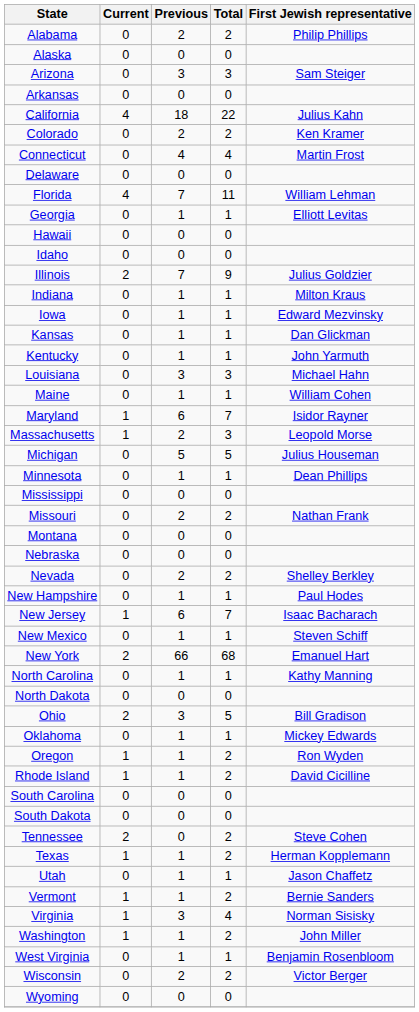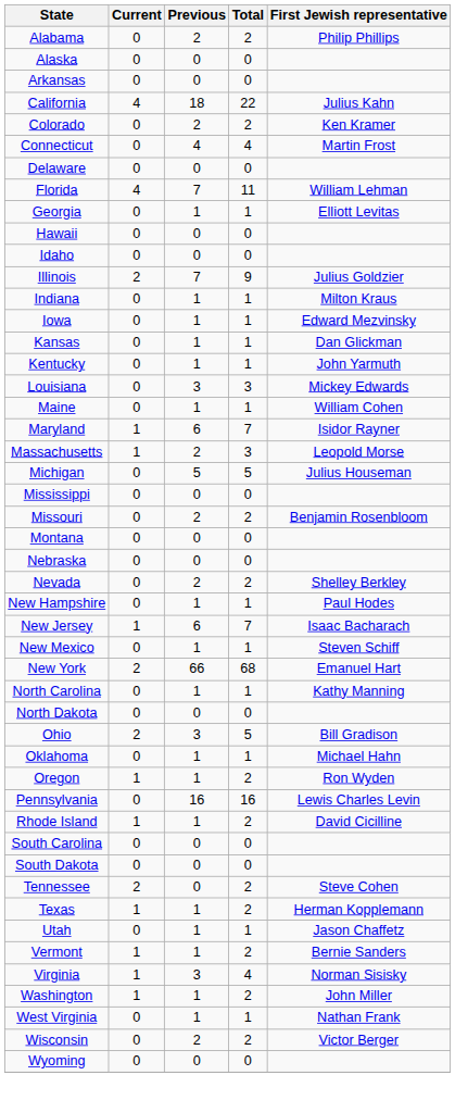 <table class="wikitable sortable" style="text-align:center">
 <tr>
 <th>State</th>
 <th>Current</th>
 <th>Previous</th>
 <th>Total</th>
 <th>First Jewish representative</th>
 </tr>
 <tr>
 <td><a href='#'>Alabama</a></td>
 <td>0</td>
 <td>2</td>
 <td>2</td>
 <td><a href='#'>Philip Phillips</a></td>
 </tr>
 <tr>
 <td><a href='#'>Alaska</a></td>
 <td>0</td>
 <td>0</td>
 <td>0</td>
 <td></td>
-</tr>
-<tr>
-<td><a href='#'>Arizona</a></td>
-<td>0</td>
-<td>3</td>
-<td>3</td>
-<td><a href='#'>Sam Steiger</a></td>
 </tr>
 <tr>
 <td><a href='#'>Arkansas</a></td>
 <td>0</td>
 <td>0</td>
 <td>0</td>
 <td></td>
 </tr>
 <tr>
 <td><a href='#'>California</a></td>
 <td>4</td>
 <td>18</td>
 <td>22</td>
 <td><a href='#'>Julius Kahn</a></td>
 </tr>
 <tr>
 <td><a href='#'>Colorado</a></td>
 <td>0</td>
 <td>2</td>
 <td>2</td>
 <td><a href='#'>Ken Kramer</a></td>
 </tr>
 <tr>
 <td><a href='#'>Connecticut</a></td>
 <td>0</td>
 <td>4</td>
 <td>4</td>
 <td><a href='#'>Martin Frost</a></td>
 </tr>
 <tr>
 <td><a href='#'>Delaware</a></td>
 <td>0</td>
 <td>0</td>
 <td>0</td>
 <td></td>
 </tr>
 <tr>
 <td><a href='#'>Florida</a></td>
 <td>4</td>
 <td>7</td>
 <td>11</td>
 <td><a href='#'>William Lehman</a></td>
 </tr>
 <tr>
 <td><a href='#'>Georgia</a></td>
 <td>0</td>
 <td>1</td>
 <td>1</td>
 <td><a href='#'>Elliott Levitas</a></td>
 </tr>
 <tr>
 <td><a href='#'>Hawaii</a></td>
 <td>0</td>
 <td>0</td>
 <td>0</td>
 <td></td>
 </tr>
 <tr>
 <td><a href='#'>Idaho</a></td>
 <td>0</td>
 <td>0</td>
 <td>0</td>
 <td></td>
 </tr>
 <tr>
 <td><a href='#'>Illinois</a></td>
 <td>2</td>
 <td>7</td>
 <td>9</td>
 <td><a href='#'>Julius Goldzier</a></td>
 </tr>
 <tr>
 <td><a href='#'>Indiana</a></td>
 <td>0</td>
 <td>1</td>
 <td>1</td>
 <td><a href='#'>Milton Kraus</a></td>
 </tr>
 <tr>
 <td><a href='#'>Iowa</a></td>
 <td>0</td>
 <td>1</td>
 <td>1</td>
 <td><a href='#'>Edward Mezvinsky</a></td>
 </tr>
 <tr>
 <td><a href='#'>Kansas</a></td>
 <td>0</td>
 <td>1</td>
 <td>1</td>
 <td><a href='#'>Dan Glickman</a></td>
 </tr>
 <tr>
 <td><a href='#'>Kentucky</a></td>
 <td>0</td>
 <td>1</td>
 <td>1</td>
 <td><a href='#'>John Yarmuth</a></td>
 </tr>
 <tr>
 <td><a href='#'>Louisiana</a></td>
 <td>0</td>
 <td>3</td>
 <td>3</td>
-<td><a href='#'>Michael Hahn</a></td>
+<td><a href='#'>Mickey Edwards</a></td>
 </tr>
 <tr>
 <td><a href='#'>Maine</a></td>
 <td>0</td>
 <td>1</td>
 <td>1</td>
 <td><a href='#'>William Cohen</a></td>
 </tr>
 <tr>
 <td><a href='#'>Maryland</a></td>
 <td>1</td>
 <td>6</td>
 <td>7</td>
 <td><a href='#'>Isidor Rayner</a></td>
 </tr>
 <tr>
 <td><a href='#'>Massachusetts</a></td>
 <td>1</td>
 <td>2</td>
 <td>3</td>
 <td><a href='#'>Leopold Morse</a></td>
 </tr>
 <tr>
 <td><a href='#'>Michigan</a></td>
 <td>0</td>
 <td>5</td>
 <td>5</td>
 <td><a href='#'>Julius Houseman</a></td>
 </tr>
 <tr>
-<td><a href='#'>Minnesota</a></td>
-<td>0</td>
-<td>1</td>
-<td>1</td>
-<td><a href='#'>Dean Phillips</a></td>
-</tr>
-<tr>
 <td><a href='#'>Mississippi</a></td>
 <td>0</td>
 <td>0</td>
 <td>0</td>
 <td></td>
 </tr>
 <tr>
 <td><a href='#'>Missouri</a></td>
 <td>0</td>
 <td>2</td>
 <td>2</td>
-<td><a href='#'>Nathan Frank</a></td>
+<td><a href='#'>Benjamin Rosenbloom</a></td>
 </tr>
 <tr>
 <td><a href='#'>Montana</a></td>
 <td>0</td>
 <td>0</td>
 <td>0</td>
 <td></td>
 </tr>
 <tr>
 <td><a href='#'>Nebraska</a></td>
 <td>0</td>
 <td>0</td>
 <td>0</td>
 <td></td>
 </tr>
 <tr>
 <td><a href='#'>Nevada</a></td>
 <td>0</td>
 <td>2</td>
 <td>2</td>
 <td><a href='#'>Shelley Berkley</a></td>
 </tr>
 <tr>
 <td><a href='#'>New Hampshire</a></td>
 <td>0</td>
 <td>1</td>
 <td>1</td>
 <td><a href='#'>Paul Hodes</a></td>
 </tr>
 <tr>
 <td><a href='#'>New Jersey</a></td>
 <td>1</td>
 <td>6</td>
 <td>7</td>
 <td><a href='#'>Isaac Bacharach</a></td>
 </tr>
 <tr>
 <td><a href='#'>New Mexico</a></td>
 <td>0</td>
 <td>1</td>
 <td>1</td>
 <td><a href='#'>Steven Schiff</a></td>
 </tr>
 <tr>
 <td><a href='#'>New York</a></td>
 <td>2</td>
 <td>66</td>
 <td>68</td>
 <td><a href='#'>Emanuel Hart</a></td>
 </tr>
 <tr>
 <td><a href='#'>North Carolina</a></td>
 <td>0</td>
 <td>1</td>
 <td>1</td>
 <td><a href='#'>Kathy Manning</a></td>
 </tr>
 <tr>
 <td><a href='#'>North Dakota</a></td>
 <td>0</td>
 <td>0</td>
 <td>0</td>
 <td></td>
 </tr>
 <tr>
 <td><a href='#'>Ohio</a></td>
 <td>2</td>
 <td>3</td>
 <td>5</td>
 <td><a href='#'>Bill Gradison</a></td>
 </tr>
 <tr>
 <td><a href='#'>Oklahoma</a></td>
 <td>0</td>
 <td>1</td>
 <td>1</td>
-<td><a href='#'>Mickey Edwards</a></td>
+<td><a href='#'>Michael Hahn</a></td>
 </tr>
 <tr>
 <td><a href='#'>Oregon</a></td>
 <td>1</td>
 <td>1</td>
 <td>2</td>
 <td><a href='#'>Ron Wyden</a></td>
+</tr>
+<tr>
+<td><a href='#'>Pennsylvania</a></td>
+<td>0</td>
+<td>16</td>
+<td>16</td>
+<td><a href='#'>Lewis Charles Levin</a></td>
 </tr>
 <tr>
 <td><a href='#'>Rhode Island</a></td>
 <td>1</td>
 <td>1</td>
 <td>2</td>
 <td><a href='#'>David Cicilline</a></td>
 </tr>
 <tr>
 <td><a href='#'>South Carolina</a></td>
 <td>0</td>
 <td>0</td>
 <td>0</td>
 <td></td>
 </tr>
 <tr>
 <td><a href='#'>South Dakota</a></td>
 <td>0</td>
 <td>0</td>
 <td>0</td>
 <td></td>
 </tr>
 <tr>
 <td><a href='#'>Tennessee</a></td>
 <td>2</td>
 <td>0</td>
 <td>2</td>
 <td><a href='#'>Steve Cohen</a></td>
 </tr>
 <tr>
 <td><a href='#'>Texas</a></td>
 <td>1</td>
 <td>1</td>
 <td>2</td>
 <td><a href='#'>Herman Kopplemann</a></td>
 </tr>
 <tr>
 <td><a href='#'>Utah</a></td>
 <td>0</td>
 <td>1</td>
 <td>1</td>
 <td><a href='#'>Jason Chaffetz</a></td>
 </tr>
 <tr>
 <td><a href='#'>Vermont</a></td>
 <td>1</td>
 <td>1</td>
 <td>2</td>
 <td><a href='#'>Bernie Sanders</a></td>
 </tr>
 <tr>
 <td><a href='#'>Virginia</a></td>
 <td>1</td>
 <td>3</td>
 <td>4</td>
 <td><a href='#'>Norman Sisisky</a></td>
 </tr>
 <tr>
 <td><a href='#'>Washington</a></td>
 <td>1</td>
 <td>1</td>
 <td>2</td>
 <td><a href='#'>John Miller</a></td>
 </tr>
 <tr>
 <td><a href='#'>West Virginia</a></td>
 <td>0</td>
 <td>1</td>
 <td>1</td>
-<td><a href='#'>Benjamin Rosenbloom</a></td>
+<td><a href='#'>Nathan Frank</a></td>
 </tr>
 <tr>
 <td><a href='#'>Wisconsin</a></td>
 <td>0</td>
 <td>2</td>
 <td>2</td>
 <td><a href='#'>Victor Berger</a></td>
 </tr>
 <tr>
 <td><a href='#'>Wyoming</a></td>
 <td>0</td>
 <td>0</td>
 <td>0</td>
 <td></td>
 </tr>
 <tr>
 </tr>
 </table>
